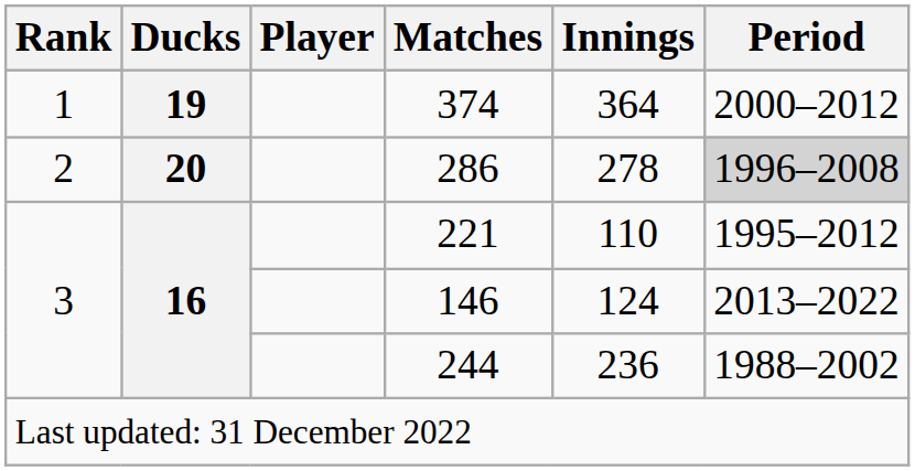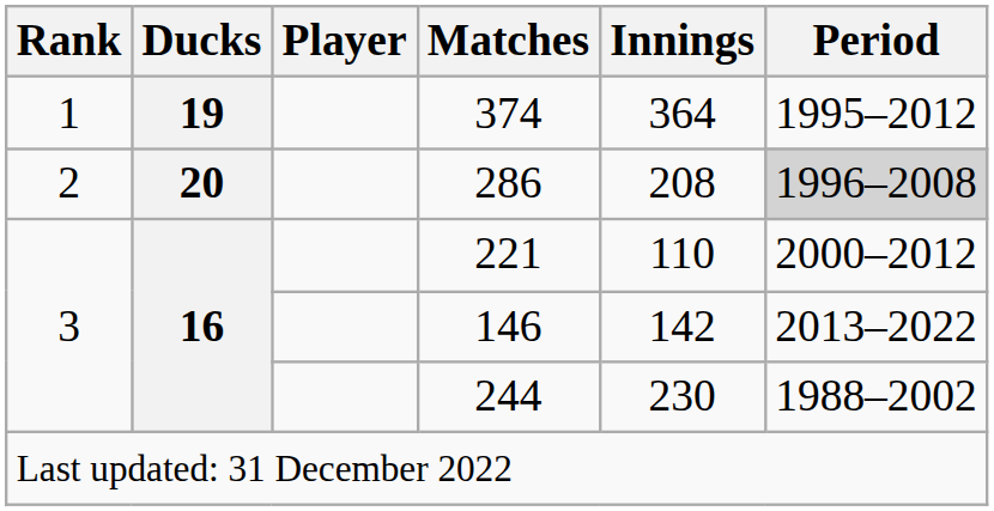 <table class="wikitable plainrowheaders sortable">
 <tr>
 <th scope=col>Rank</th>
 <th scope=col>Ducks</th>
 <th scope=col>Player</th>
 <th scope=col>Matches</th>
 <th scope=col>Innings</th>
 <th scope=col>Period</th>
 </tr>
 <tr>
 <td align=center>1</td>
 <th scope=row style=text-align:center;>19</th>
 <td></td>
 <td align=center>374</td>
 <td align=center>364</td>
-<td>2000–2012</td>
+<td>1995–2012</td>
 </tr>
 <tr>
 <td align=center>2</td>
 <th scope=row style=text-align:center;>20</th>
 <td></td>
 <td align=center>286</td>
-<td align=center>278</td>
+<td align=center>208</td>
 <td style="background: lightgrey;">1996–2008</td>
 </tr>
 <tr>
 <td align=center rowspan=3>3</td>
 <th scope=row style=text-align:center; rowspan=3>16</th>
 <td></td>
 <td align=center>221</td>
 <td align=center>110</td>
-<td>1995–2012</td>
+<td>2000–2012</td>
 </tr>
 <tr>
 <td></td>
 <td align=center>146</td>
-<td align=center>124</td>
+<td align=center>142</td>
 <td>2013–2022</td>
 </tr>
 <tr>
 <td></td>
 <td align=center>244</td>
-<td align=center>236</td>
+<td align=center>230</td>
 <td>1988–2002</td>
 </tr>
 <tr class=sortbottom>
 <td colspan=6><small>Last updated: 31 December 2022</small></td>
 </tr>
 </table>
